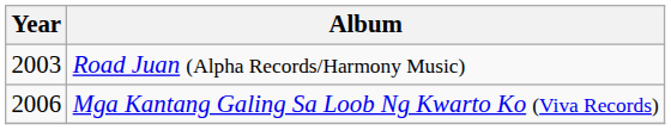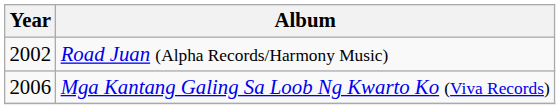 <table class="wikitable" style="text-align:center;">
 <tr>
 <th>Year</th>
 <th>Album</th>
 </tr>
 <tr>
-<td>2003</td>
+<td>2002</td>
 <td align="left"><em><a href='#'>Road Juan</a></em> <small>(Alpha Records/Harmony Music)</small></td>
 </tr>
 <tr>
 <td>2006</td>
 <td align="left"><em><a href='#'>Mga Kantang Galing Sa Loob Ng Kwarto Ko</a></em> <small>(<a href='#'>Viva Records</a>)</small></td>
 </tr>
 <tr>
 </tr>
 </table>
